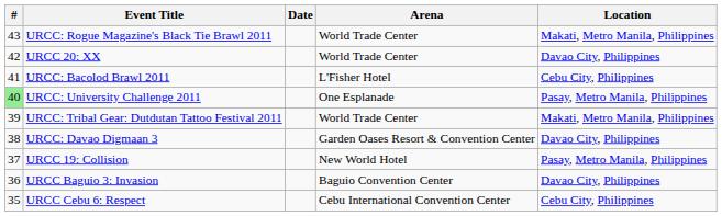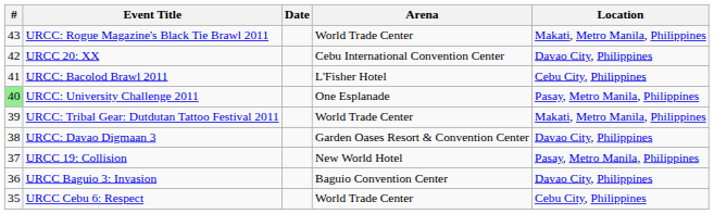 <table class="sortable wikitable succession-box" style="font-size:90%;">
 <tr>
 <th scope="col">#</th>
 <th scope="col">Event Title</th>
 <th scope="col">Date</th>
 <th scope="col">Arena</th>
 <th scope="col">Location</th>
 </tr>
 <tr>
 <td align=center>43</td>
 <td><a href='#'>URCC: Rogue Magazine's Black Tie Brawl 2011</a></td>
 <td></td>
 <td>World Trade Center</td>
 <td><a href='#'>Makati</a>, <a href='#'>Metro Manila</a>, <a href='#'>Philippines</a></td>
 </tr>
 <tr>
 <td align=center>42</td>
 <td><a href='#'>URCC 20: XX</a></td>
 <td></td>
-<td>World Trade Center</td>
+<td>Cebu International Convention Center</td>
 <td><a href='#'>Davao City</a>, <a href='#'>Philippines</a></td>
 </tr>
 <tr>
 <td align=center>41</td>
 <td><a href='#'>URCC: Bacolod Brawl 2011</a></td>
 <td></td>
 <td>L'Fisher Hotel</td>
 <td><a href='#'>Cebu City</a>, <a href='#'>Philippines</a></td>
 </tr>
 <tr>
 <td align=center style="background: lightgreen;">40</td>
 <td><a href='#'>URCC: University Challenge 2011</a></td>
 <td></td>
 <td>One Esplanade</td>
 <td><a href='#'>Pasay</a>, <a href='#'>Metro Manila</a>, <a href='#'>Philippines</a></td>
 </tr>
 <tr>
 <td align=center>39</td>
 <td><a href='#'>URCC: Tribal Gear: Dutdutan Tattoo Festival 2011</a></td>
 <td></td>
 <td>World Trade Center</td>
 <td><a href='#'>Makati</a>, <a href='#'>Metro Manila</a>, <a href='#'>Philippines</a></td>
 </tr>
 <tr>
 <td align=center>38</td>
 <td><a href='#'>URCC: Davao Digmaan 3</a></td>
 <td></td>
 <td>Garden Oases Resort & Convention Center</td>
 <td><a href='#'>Davao City</a>, <a href='#'>Philippines</a></td>
 </tr>
 <tr>
 <td align=center>37</td>
 <td><a href='#'>URCC 19: Collision</a></td>
 <td></td>
 <td>New World Hotel</td>
 <td><a href='#'>Pasay</a>, <a href='#'>Metro Manila</a>, <a href='#'>Philippines</a></td>
 </tr>
 <tr>
 <td align=center>36</td>
 <td><a href='#'>URCC Baguio 3: Invasion</a></td>
 <td></td>
 <td>Baguio Convention Center</td>
 <td><a href='#'>Davao City</a>, <a href='#'>Philippines</a></td>
 </tr>
 <tr>
 <td align=center>35</td>
 <td><a href='#'>URCC Cebu 6: Respect</a></td>
 <td></td>
-<td>Cebu International Convention Center</td>
+<td>World Trade Center</td>
 <td><a href='#'>Cebu City</a>, <a href='#'>Philippines</a></td>
 </tr>
 </table>
